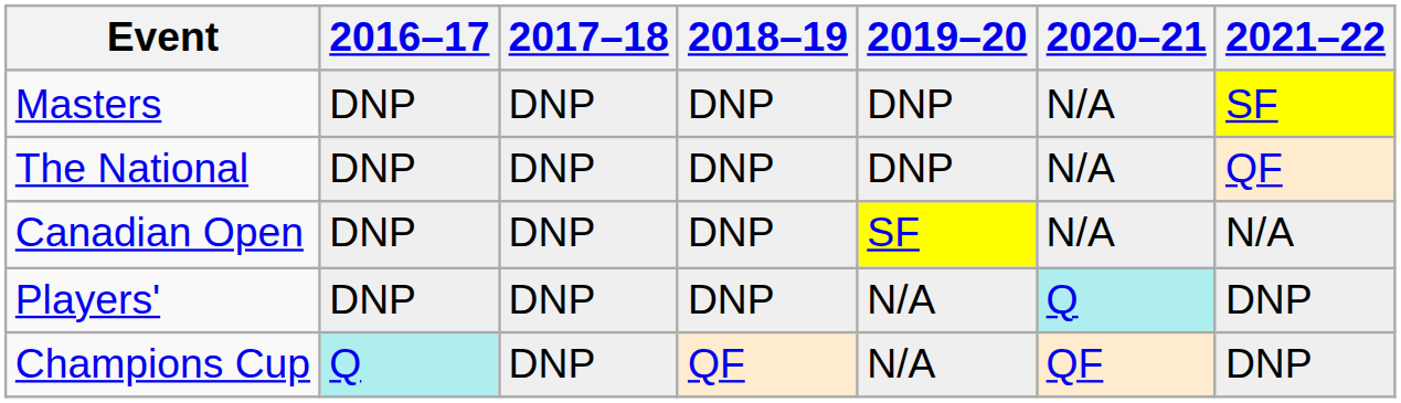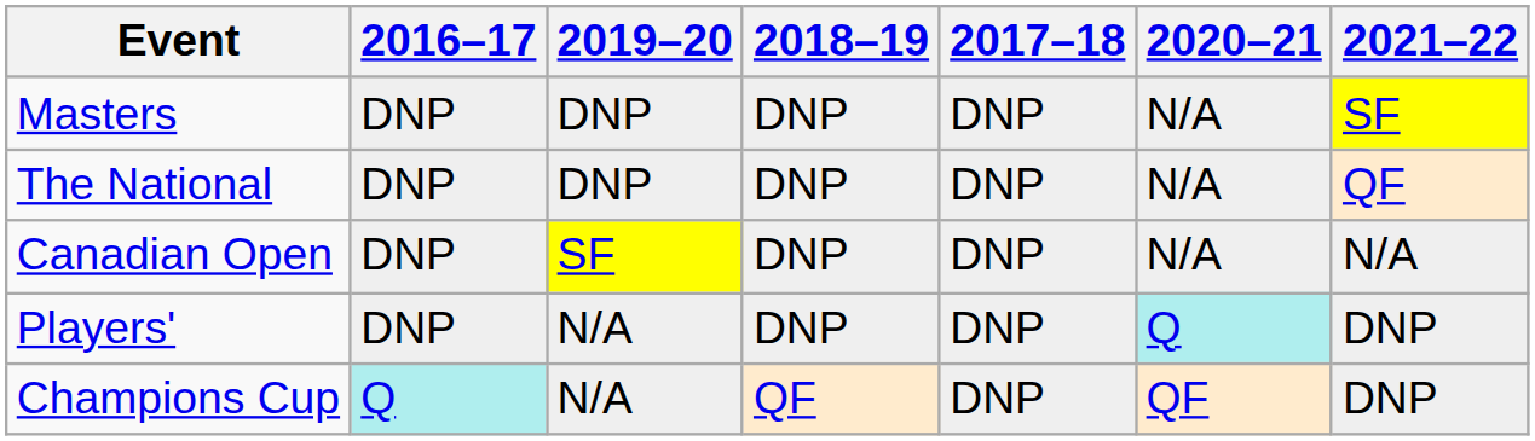 <table class="wikitable">
 <tr>
 <th>Event</th>
 <th><a href='#'>2016–17</a></th>
+<th><a href='#'>2019–20</a></th>
+<th><a href='#'>2018–19</a></th>
 <th><a href='#'>2017–18</a></th>
-<th><a href='#'>2018–19</a></th>
-<th><a href='#'>2019–20</a></th>
 <th><a href='#'>2020–21</a></th>
 <th><a href='#'>2021–22</a></th>
 </tr>
 <tr>
 <td><a href='#'>Masters</a></td>
 <td style="background:#EFEFEF;">DNP</td>
 <td style="background:#EFEFEF;">DNP</td>
 <td style="background:#EFEFEF;">DNP</td>
 <td style="background:#EFEFEF;">DNP</td>
 <td style="background:#EFEFEF;">N/A</td>
 <td style="background:yellow;"><a href='#'>SF</a></td>
 </tr>
 <tr>
 <td><a href='#'>The National</a></td>
 <td style="background:#EFEFEF;">DNP</td>
 <td style="background:#EFEFEF;">DNP</td>
 <td style="background:#EFEFEF;">DNP</td>
 <td style="background:#EFEFEF;">DNP</td>
 <td style="background:#EFEFEF;">N/A</td>
 <td style="background:#ffebcd;"><a href='#'>QF</a></td>
 </tr>
 <tr>
 <td><a href='#'>Canadian Open</a></td>
 <td style="background:#EFEFEF;">DNP</td>
+<td style="background:yellow;"><a href='#'>SF</a></td>
 <td style="background:#EFEFEF;">DNP</td>
 <td style="background:#EFEFEF;">DNP</td>
-<td style="background:yellow;"><a href='#'>SF</a></td>
 <td style="background:#EFEFEF;">N/A</td>
 <td style="background:#EFEFEF;">N/A</td>
 </tr>
 <tr>
 <td><a href='#'>Players'</a></td>
 <td style="background:#EFEFEF;">DNP</td>
+<td style="background:#EFEFEF;">N/A</td>
 <td style="background:#EFEFEF;">DNP</td>
 <td style="background:#EFEFEF;">DNP</td>
-<td style="background:#EFEFEF;">N/A</td>
 <td style="background:#afeeee;"><a href='#'>Q</a></td>
 <td style="background:#EFEFEF;">DNP</td>
 </tr>
 <tr>
 <td><a href='#'>Champions Cup</a></td>
 <td style="background:#afeeee;"><a href='#'>Q</a></td>
+<td style="background:#EFEFEF;">N/A</td>
+<td style="background:#ffebcd;"><a href='#'>QF</a></td>
 <td style="background:#EFEFEF;">DNP</td>
-<td style="background:#ffebcd;"><a href='#'>QF</a></td>
-<td style="background:#EFEFEF;">N/A</td>
 <td style="background:#ffebcd;"><a href='#'>QF</a></td>
 <td style="background:#EFEFEF;">DNP</td>
 </tr>
 </table>
